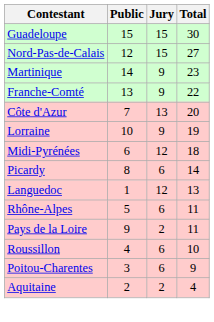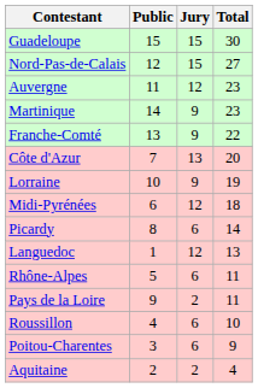 <table class="wikitable sortable">
 <tr>
 <th scope=col>Contestant</th>
 <th scope=col>Public</th>
 <th scope=col>Jury</th>
 <th scope=col>Total</th>
 </tr>
 <tr align="center" bgcolor="D0FFD0" |->
 <td align="left"> <a href='#'>Guadeloupe</a></td>
 <td>15</td>
 <td>15</td>
 <td>30</td>
 </tr>
 <tr align="center" bgcolor="D0FFD0" |->
 <td align="left"> <a href='#'>Nord-Pas-de-Calais</a></td>
 <td>12</td>
 <td>15</td>
 <td>27</td>
+</tr>
+<tr align="center" bgcolor="D0FFD0" |->
+<td align="left"> <a href='#'>Auvergne</a></td>
+<td>11</td>
+<td>12</td>
+<td>23</td>
 </tr>
 <tr align="center" bgcolor="D0FFD0" |->
 <td align="left"> <a href='#'>Martinique</a></td>
 <td>14</td>
 <td>9</td>
 <td>23</td>
 </tr>
 <tr align="center" bgcolor="D0FFD0">
 <td align="left"> <a href='#'>Franche-Comté</a></td>
 <td>13</td>
 <td>9</td>
 <td>22</td>
 </tr>
 <tr align="center" bgcolor="FFCCCC">
 <td align="left"> <a href='#'>Côte d'Azur</a></td>
 <td>7</td>
 <td>13</td>
 <td>20</td>
 </tr>
 <tr align="center" bgcolor="FFCCCC">
 <td align="left"> <a href='#'>Lorraine</a></td>
 <td>10</td>
 <td>9</td>
 <td>19</td>
 </tr>
 <tr align="center" bgcolor="FFCCCC">
 <td align="left"> <a href='#'>Midi-Pyrénées</a></td>
 <td>6</td>
 <td>12</td>
 <td>18</td>
 </tr>
 <tr align="center" bgcolor="FFCCCC">
 <td align="left"> <a href='#'>Picardy</a></td>
 <td>8</td>
 <td>6</td>
 <td>14</td>
 </tr>
 <tr align="center" bgcolor="FFCCCC">
 <td align="left"> <a href='#'>Languedoc</a></td>
 <td>1</td>
 <td>12</td>
 <td>13</td>
 </tr>
 <tr align="center" bgcolor="FFCCCC">
 <td align="left"> <a href='#'>Rhône-Alpes</a></td>
 <td>5</td>
 <td>6</td>
 <td>11</td>
 </tr>
 <tr align="center" bgcolor="FFCCCC">
 <td align="left"> <a href='#'>Pays de la Loire</a></td>
 <td>9</td>
 <td>2</td>
 <td>11</td>
 </tr>
 <tr align="center" bgcolor="FFCCCC">
 <td align="left"> <a href='#'>Roussillon</a></td>
 <td>4</td>
 <td>6</td>
 <td>10</td>
 </tr>
 <tr align="center" bgcolor="FFCCCC">
 <td align="left"> <a href='#'>Poitou-Charentes</a></td>
 <td>3</td>
 <td>6</td>
 <td>9</td>
 </tr>
 <tr align="center" bgcolor="FFCCCC">
 <td align="left"> <a href='#'>Aquitaine</a></td>
 <td>2</td>
 <td>2</td>
 <td>4</td>
 </tr>
 </table>
